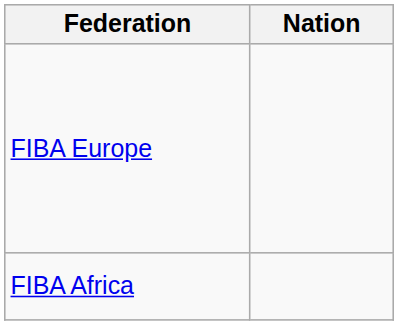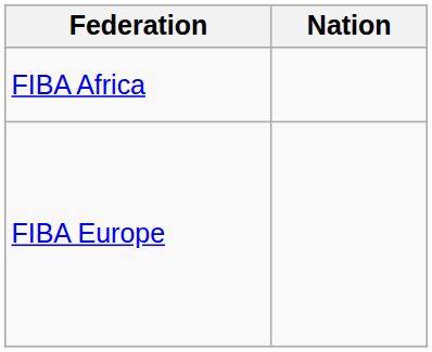 <table class="wikitable" style="width:250px;">
 <tr>
 <th>Federation</th>
 <th>Nation</th>
 </tr>
 <tr>
+<td><a href='#'>FIBA Africa</a></td>
+<td><br><br></td>
+</tr>
+<tr>
 <td><a href='#'>FIBA Europe</a></td>
 <td><br><br><br><br><br><br><br></td>
 </tr>
-<tr>
-<td><a href='#'>FIBA Africa</a></td>
-<td><br><br></td>
-</tr>
 </table>
